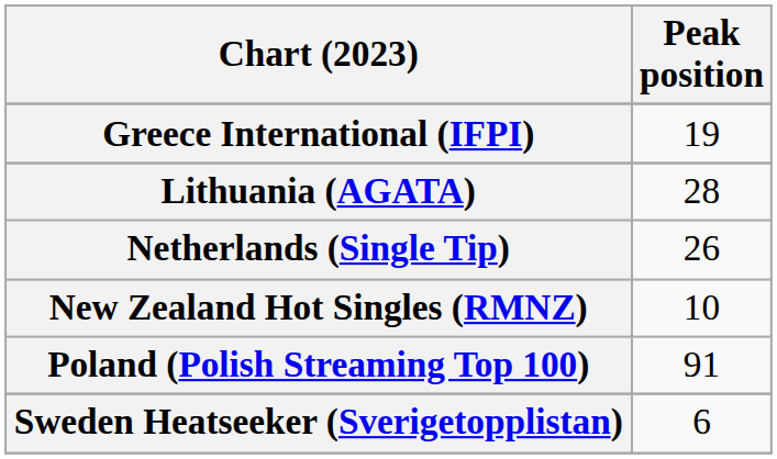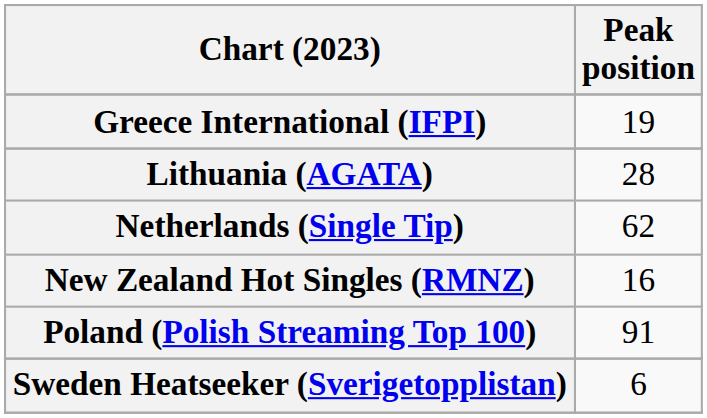 <table class="wikitable sortable plainrowheaders" style="text-align:center">
 <tr>
 <th scope="col">Chart (2023)</th>
 <th scope="col">Peak<br>position</th>
 </tr>
 <tr>
 </tr>
 <tr>
 </tr>
 <tr>
 <th scope="row">Greece International (<a href='#'>IFPI</a>)</th>
 <td>19</td>
 </tr>
 <tr>
 </tr>
 <tr>
 </tr>
 <tr>
 <th scope="row">Lithuania (<a href='#'>AGATA</a>)</th>
 <td>28</td>
 </tr>
 <tr>
 <th scope="row">Netherlands (<a href='#'>Single Tip</a>)</th>
-<td>26</td>
+<td>62</td>
 </tr>
 <tr>
 <th scope="row">New Zealand Hot Singles (<a href='#'>RMNZ</a>)</th>
-<td>10</td>
+<td>16</td>
 </tr>
 <tr>
 <th scope="row">Poland (<a href='#'>Polish Streaming Top 100</a>)</th>
 <td>91</td>
 </tr>
 <tr>
 </tr>
 <tr>
 </tr>
 <tr>
 <th scope="row">Sweden Heatseeker (<a href='#'>Sverigetopplistan</a>)</th>
 <td>6</td>
 </tr>
 <tr>
 </tr>
 <tr>
 </tr>
 <tr>
 </tr>
 </table>
